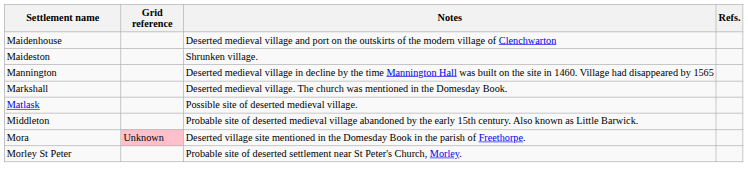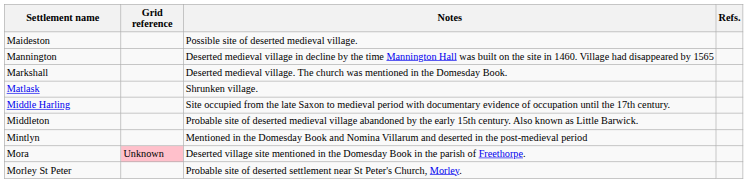 <table class="wikitable">
 <tr>
 <th width=175>Settlement name</th>
 <th width=90>Grid reference</th>
 <th>Notes</th>
 <th>Refs.</th>
 </tr>
 <tr>
-<td>Maidenhouse</td>
-<td></td>
-<td>Deserted medieval village and port on the outskirts of the modern village of <a href='#'>Clenchwarton</a></td>
-<td></td>
-</tr>
-<tr>
 <td>Maideston</td>
 <td></td>
-<td>Shrunken village.</td>
+<td>Possible site of deserted medieval village.</td>
 <td></td>
 </tr>
 <tr>
 <td>Mannington</td>
 <td></td>
 <td>Deserted medieval village in decline by the time <a href='#'>Mannington Hall</a> was built on the site in 1460. Village had disappeared by 1565</td>
 <td></td>
 </tr>
 <tr>
 <td>Markshall</td>
 <td></td>
 <td>Deserted medieval village. The church was mentioned in the Domesday Book.</td>
 <td></td>
 </tr>
 <tr>
 <td><a href='#'>Matlask</a></td>
 <td></td>
-<td>Possible site of deserted medieval village.</td>
+<td>Shrunken village.</td>
+<td></td>
+</tr>
+<tr>
+<td><a href='#'>Middle Harling</a></td>
+<td></td>
+<td>Site occupied from the late Saxon to medieval period with documentary evidence of occupation until the 17th century.</td>
 <td></td>
 </tr>
 <tr>
 <td>Middleton</td>
 <td></td>
 <td>Probable site of deserted medieval village abandoned by the early 15th century. Also known as Little Barwick.</td>
+<td></td>
+</tr>
+<tr>
+<td>Mintlyn</td>
+<td></td>
+<td>Mentioned in the Domesday Book and Nomina Villarum and deserted in the post-medieval period</td>
 <td></td>
 </tr>
 <tr>
 <td>Mora</td>
 <td style="background: pink;">Unknown</td>
 <td>Deserted village site mentioned in the Domesday Book in the parish of <a href='#'>Freethorpe</a>.</td>
 <td></td>
 </tr>
 <tr>
 <td>Morley St Peter</td>
 <td></td>
 <td>Probable site of deserted settlement near St Peter's Church, <a href='#'>Morley</a>.</td>
 <td></td>
 </tr>
 </table>
